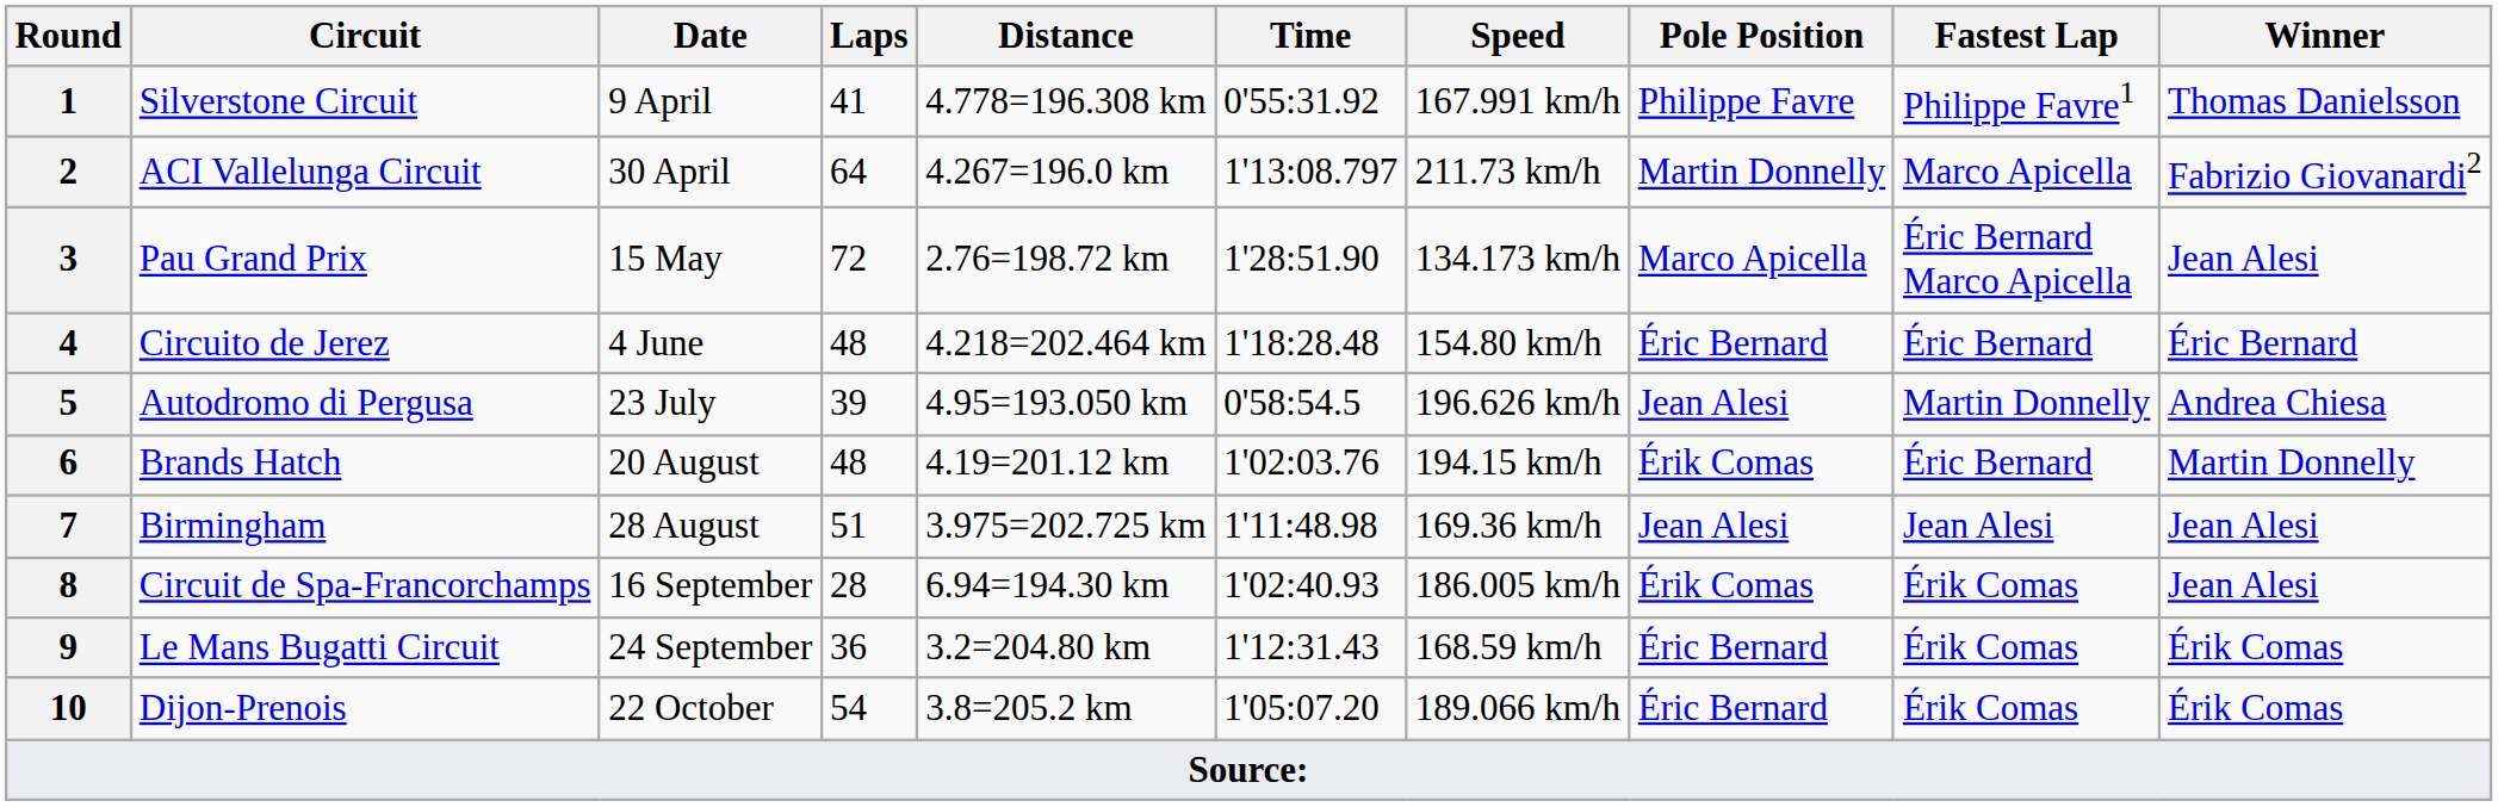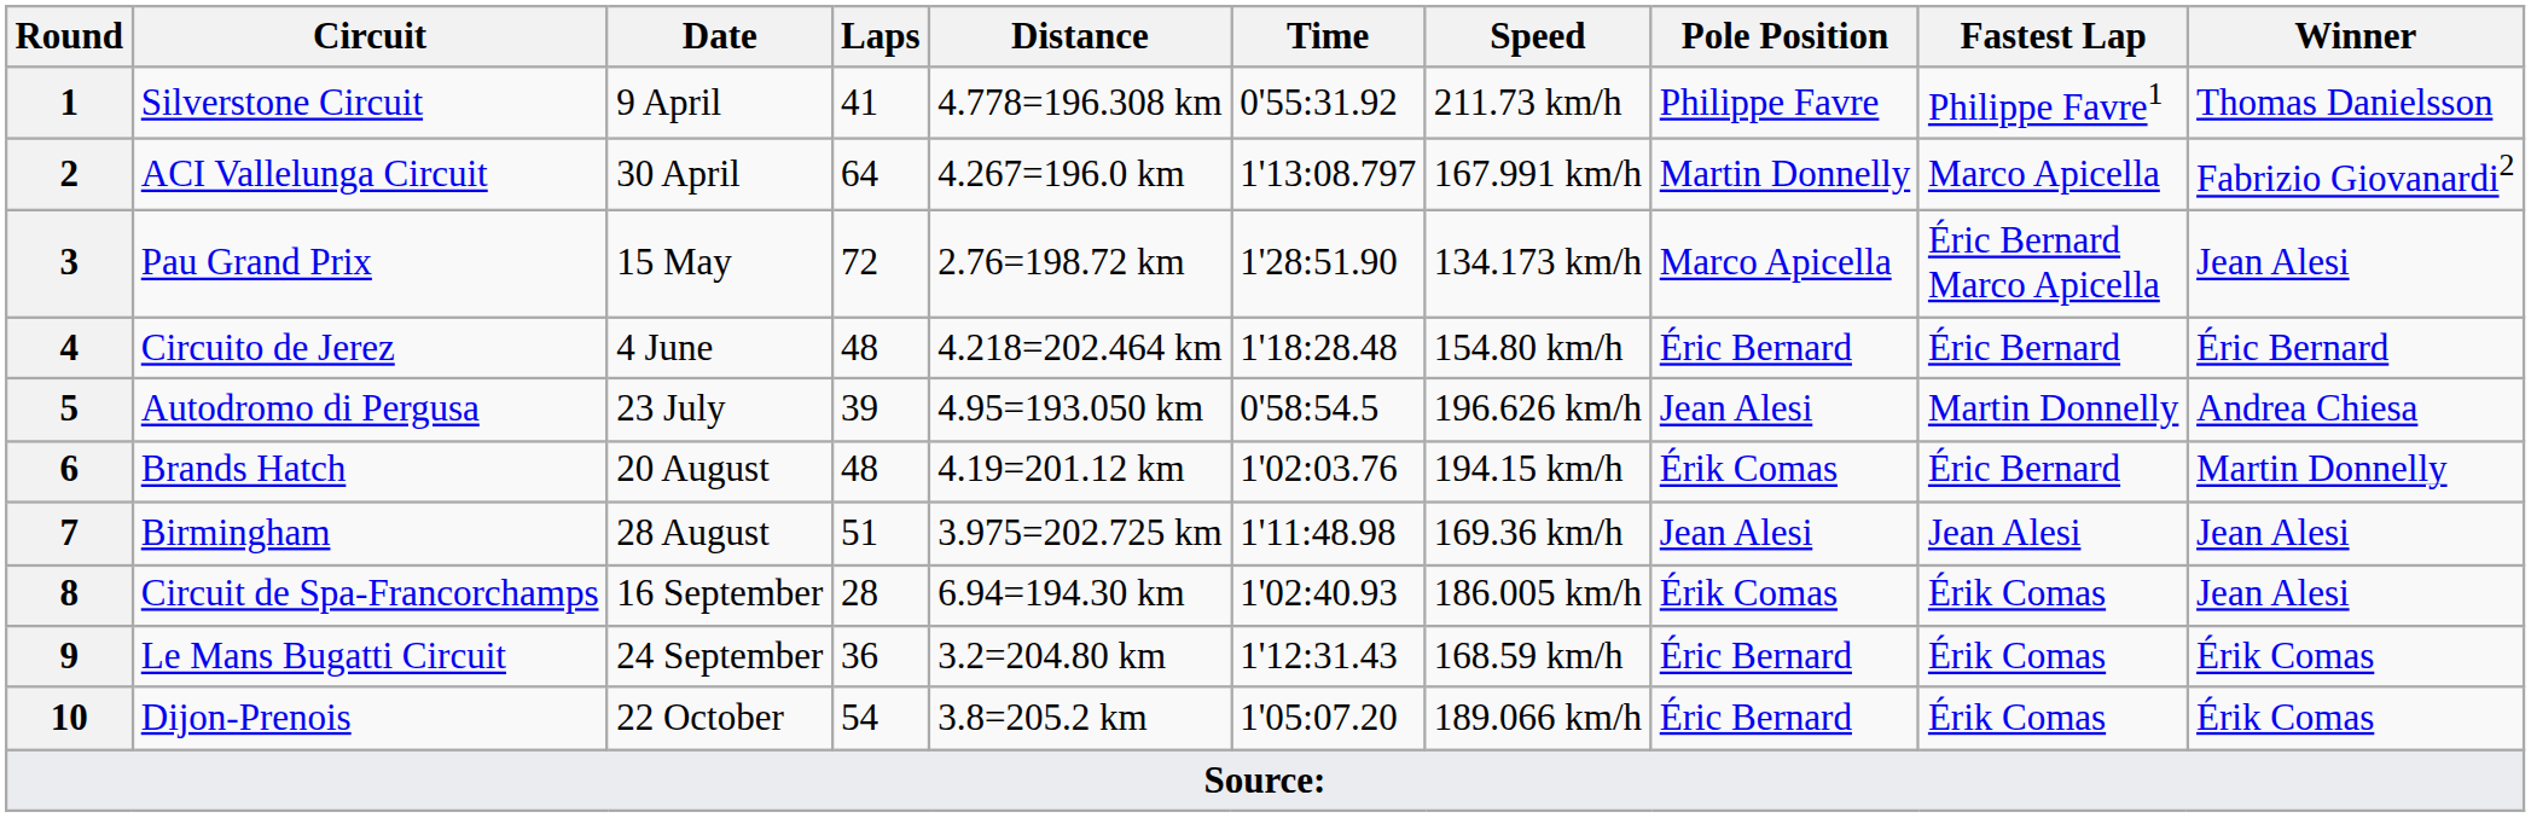 <table class="wikitable" style="font-size:85%">
 <tr>
 <th>Round</th>
 <th>Circuit</th>
 <th>Date</th>
 <th>Laps</th>
 <th>Distance</th>
 <th>Time</th>
 <th>Speed</th>
 <th>Pole Position</th>
 <th>Fastest Lap</th>
 <th>Winner</th>
 </tr>
 <tr>
 <th>1</th>
 <td nowrap> <a href='#'>Silverstone Circuit</a></td>
 <td nowrap>9 April</td>
 <td>41</td>
 <td>4.778=196.308 km</td>
 <td>0'55:31.92</td>
-<td>167.991 km/h</td>
+<td>211.73 km/h</td>
 <td nowrap> <a href='#'>Philippe Favre</a></td>
 <td nowrap> <a href='#'>Philippe Favre</a><sup>1</sup></td>
 <td nowrap> <a href='#'>Thomas Danielsson</a></td>
 </tr>
 <tr>
 <th>2</th>
 <td nowrap> <a href='#'>ACI Vallelunga Circuit</a></td>
 <td nowrap>30 April</td>
 <td>64</td>
 <td>4.267=196.0 km</td>
 <td>1'13:08.797</td>
-<td>211.73 km/h</td>
+<td>167.991 km/h</td>
 <td nowrap> <a href='#'>Martin Donnelly</a></td>
 <td nowrap> <a href='#'>Marco Apicella</a></td>
 <td nowrap> <a href='#'>Fabrizio Giovanardi</a><sup>2</sup></td>
 </tr>
 <tr>
 <th>3</th>
 <td nowrap> <a href='#'>Pau Grand Prix</a></td>
 <td nowrap>15 May</td>
 <td>72</td>
 <td>2.76=198.72 km</td>
 <td>1'28:51.90</td>
 <td>134.173 km/h</td>
 <td nowrap> <a href='#'>Marco Apicella</a></td>
 <td nowrap> <a href='#'>Éric Bernard</a><br> <a href='#'>Marco Apicella</a></td>
 <td nowrap> <a href='#'>Jean Alesi</a></td>
 </tr>
 <tr>
 <th>4</th>
 <td nowrap> <a href='#'>Circuito de Jerez</a></td>
 <td nowrap>4 June</td>
 <td>48</td>
 <td>4.218=202.464 km</td>
 <td>1'18:28.48</td>
 <td>154.80 km/h</td>
 <td nowrap> <a href='#'>Éric Bernard</a></td>
 <td nowrap> <a href='#'>Éric Bernard</a></td>
 <td nowrap> <a href='#'>Éric Bernard</a></td>
 </tr>
 <tr>
 <th>5</th>
 <td nowrap> <a href='#'>Autodromo di Pergusa</a></td>
 <td nowrap>23 July</td>
 <td>39</td>
 <td>4.95=193.050 km</td>
 <td>0'58:54.5</td>
 <td>196.626 km/h</td>
 <td nowrap> <a href='#'>Jean Alesi</a></td>
 <td nowrap> <a href='#'>Martin Donnelly</a></td>
 <td nowrap> <a href='#'>Andrea Chiesa</a></td>
 </tr>
 <tr>
 <th>6</th>
 <td nowrap> <a href='#'>Brands Hatch</a></td>
 <td nowrap>20 August</td>
 <td>48</td>
 <td>4.19=201.12 km</td>
 <td>1'02:03.76</td>
 <td>194.15 km/h</td>
 <td nowrap> <a href='#'>Érik Comas</a></td>
 <td nowrap> <a href='#'>Éric Bernard</a></td>
 <td nowrap> <a href='#'>Martin Donnelly</a></td>
 </tr>
 <tr>
 <th>7</th>
 <td nowrap> <a href='#'>Birmingham</a></td>
 <td nowrap>28 August</td>
 <td>51</td>
 <td>3.975=202.725 km</td>
 <td>1'11:48.98</td>
 <td>169.36 km/h</td>
 <td nowrap> <a href='#'>Jean Alesi</a></td>
 <td nowrap> <a href='#'>Jean Alesi</a></td>
 <td nowrap> <a href='#'>Jean Alesi</a></td>
 </tr>
 <tr>
 <th>8</th>
 <td nowrap> <a href='#'>Circuit de Spa-Francorchamps</a></td>
 <td nowrap>16 September</td>
 <td>28</td>
 <td>6.94=194.30 km</td>
 <td>1'02:40.93</td>
 <td>186.005 km/h</td>
 <td nowrap> <a href='#'>Érik Comas</a></td>
 <td nowrap> <a href='#'>Érik Comas</a></td>
 <td nowrap> <a href='#'>Jean Alesi</a></td>
 </tr>
 <tr>
 <th>9</th>
 <td nowrap> <a href='#'>Le Mans Bugatti Circuit</a></td>
 <td nowrap>24 September</td>
 <td>36</td>
 <td>3.2=204.80 km</td>
 <td>1'12:31.43</td>
 <td>168.59 km/h</td>
 <td nowrap> <a href='#'>Éric Bernard</a></td>
 <td nowrap> <a href='#'>Érik Comas</a></td>
 <td nowrap> <a href='#'>Érik Comas</a></td>
 </tr>
 <tr>
 <th>10</th>
 <td nowrap> <a href='#'>Dijon-Prenois</a></td>
 <td nowrap>22 October</td>
 <td>54</td>
 <td>3.8=205.2 km</td>
 <td>1'05:07.20</td>
 <td>189.066 km/h</td>
 <td nowrap> <a href='#'>Éric Bernard</a></td>
 <td nowrap> <a href='#'>Érik Comas</a></td>
 <td nowrap> <a href='#'>Érik Comas</a></td>
 </tr>
 <tr class="sortbottom">
 <td colspan="10" style="background-color:#EAECF0;text-align:center"><strong>Source:</strong></td>
 </tr>
 </table>
